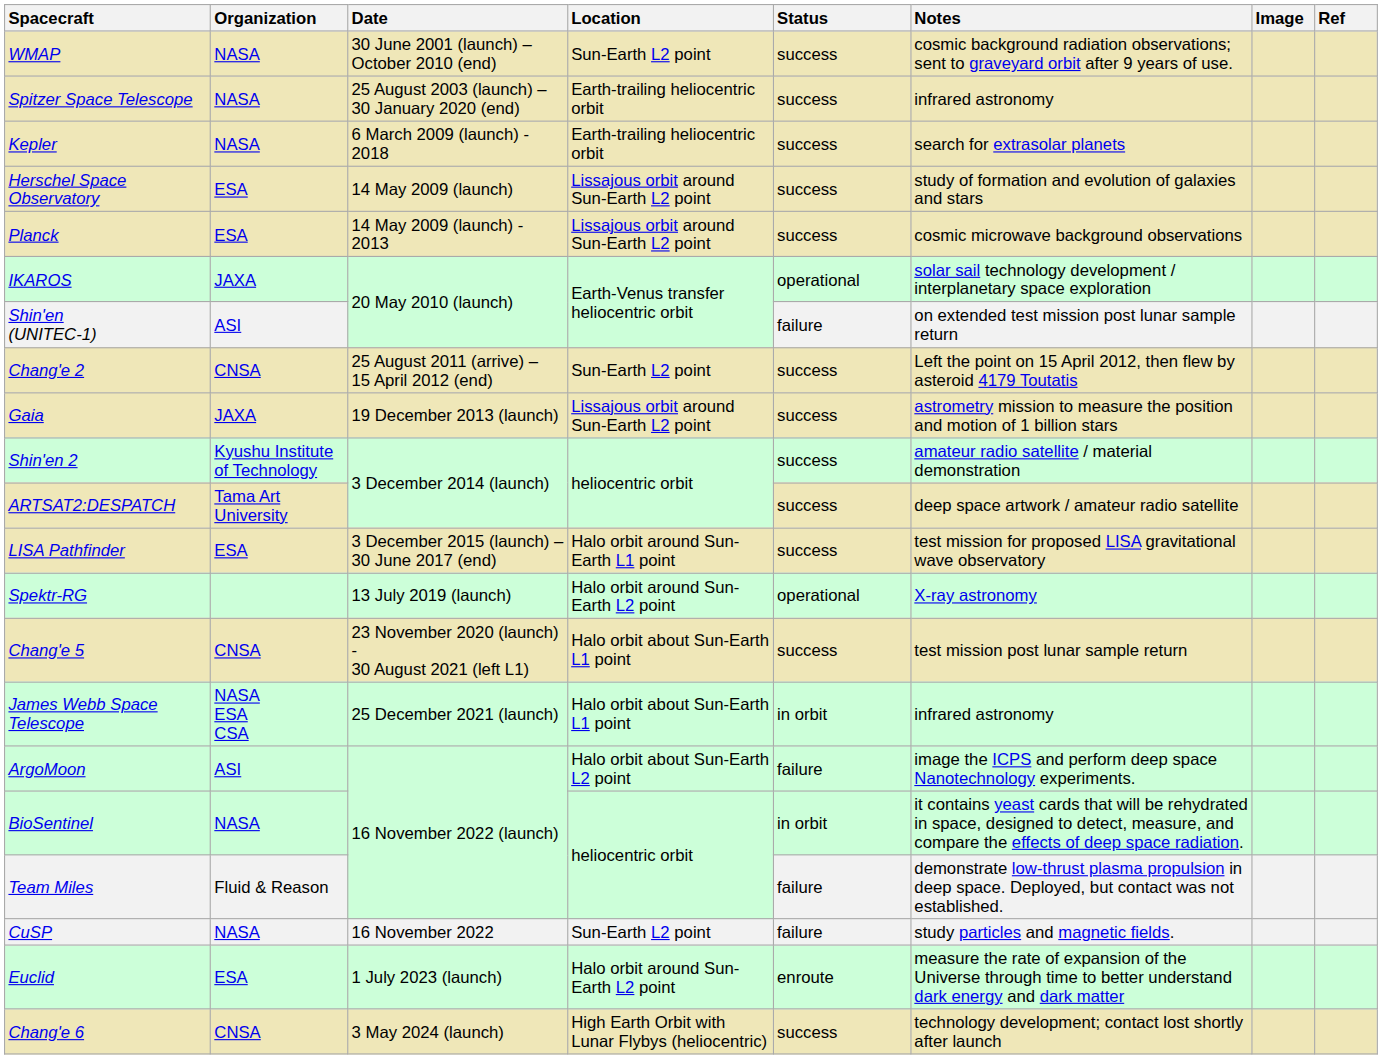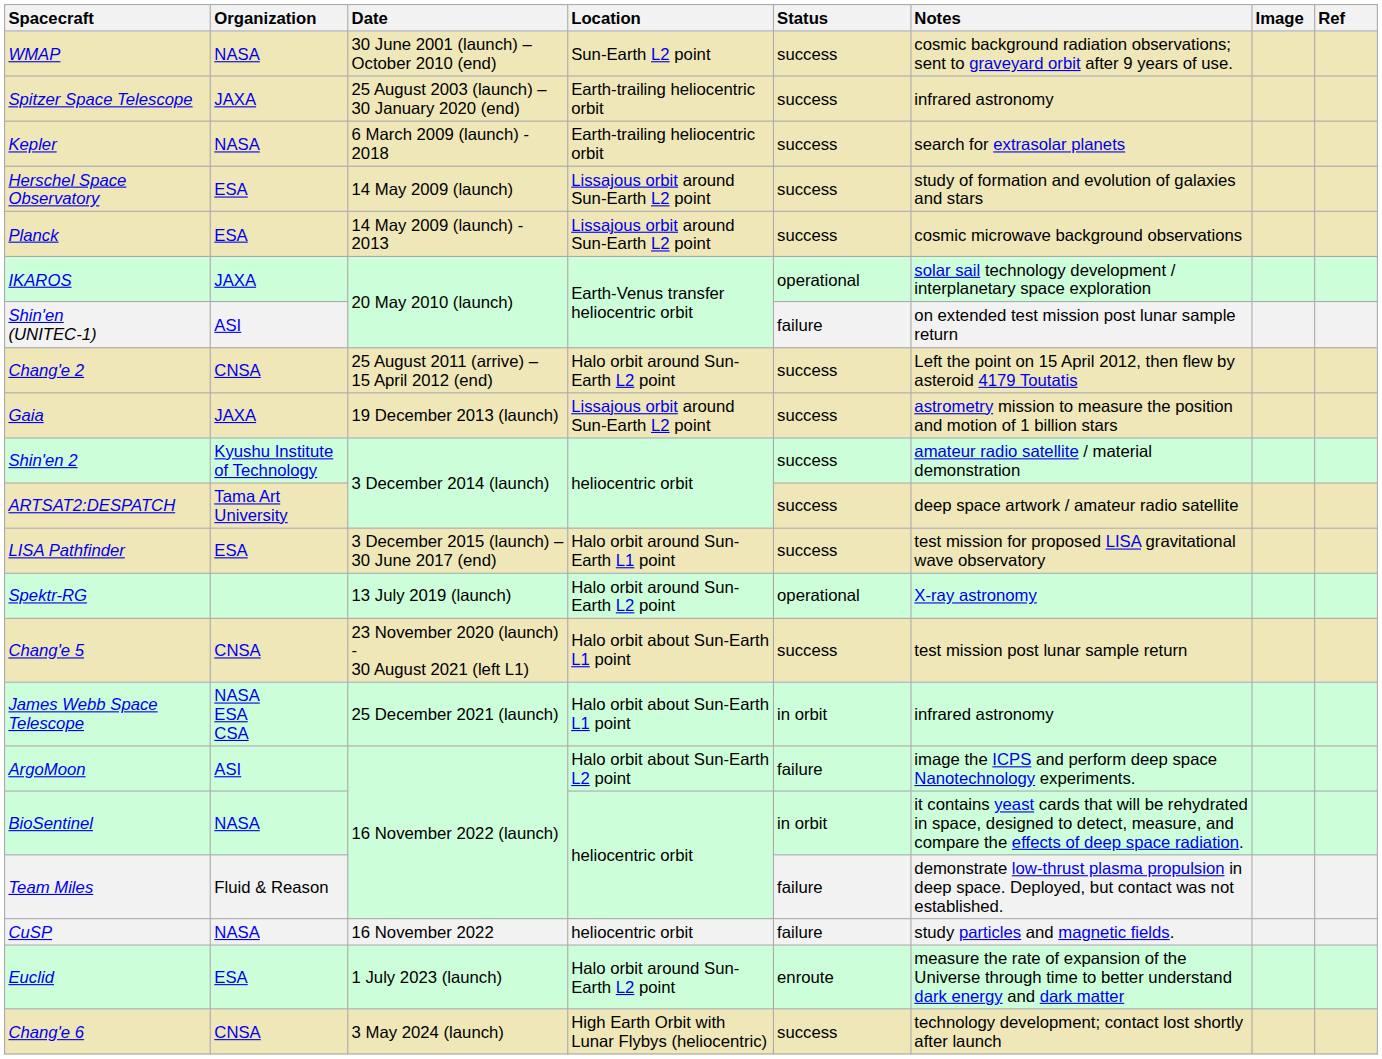 <table class="wikitable sticky-header" style="font-size:95%;">
 <tr>
 <th style="text-align:left">Spacecraft</th>
 <th style="text-align:left">Organization</th>
 <th style="text-align:left">Date</th>
 <th style="text-align:left">Location</th>
 <th style="text-align:left">Status</th>
 <th style="text-align:left">Notes</th>
 <th style="text-align:left">Image</th>
 <th style="text-align:left">Ref</th>
 </tr>
 <tr style="background:#EFE7B8">
 <td style="width:15%;"><em><a href='#'>WMAP</a></em></td>
 <td style="width:10%;"> <a href='#'>NASA</a></td>
 <td style="width:16%;">30 June 2001 (launch) –<br>October 2010 (end)</td>
 <td style="width:15%;">Sun-Earth <a href='#'>L2</a> point</td>
 <td style="width:10%;">success</td>
 <td>cosmic background radiation observations; sent to <a href='#'>graveyard orbit</a> after 9 years of use. </td>
 <td style="width:50px;"></td>
 <td style="width:50px;"></td>
 </tr>
 <tr style="background:#EFE7B8">
 <td><em><a href='#'>Spitzer Space Telescope</a></em></td>
-<td> <a href='#'>NASA</a></td>
+<td> <a href='#'>JAXA</a></td>
 <td>25 August 2003 (launch) –<br>30 January 2020 (end)</td>
 <td>Earth-trailing heliocentric orbit</td>
 <td>success</td>
 <td>infrared astronomy</td>
 <td></td>
 <td></td>
 </tr>
 <tr style="background:#EFE7B8">
 <td><em><a href='#'>Kepler</a></em></td>
 <td> <a href='#'>NASA</a></td>
 <td>6 March 2009 (launch) - 2018</td>
 <td>Earth-trailing heliocentric orbit</td>
 <td>success</td>
 <td>search for <a href='#'>extrasolar planets</a></td>
 <td></td>
 <td> </td>
 </tr>
 <tr style="background:#EFE7B8">
 <td><em><a href='#'>Herschel Space Observatory</a></em></td>
 <td> <a href='#'>ESA</a></td>
 <td>14 May 2009 (launch)</td>
 <td><a href='#'>Lissajous orbit</a> around Sun-Earth <a href='#'>L2</a> point</td>
 <td>success</td>
 <td>study of formation and evolution of galaxies and stars</td>
 <td></td>
 <td></td>
 </tr>
 <tr style="background:#EFE7B8">
 <td><em><a href='#'>Planck</a></em></td>
 <td> <a href='#'>ESA</a></td>
 <td>14 May 2009 (launch) - 2013</td>
 <td><a href='#'>Lissajous orbit</a> around Sun-Earth <a href='#'>L2</a> point</td>
 <td>success</td>
 <td>cosmic microwave background observations</td>
 <td></td>
 <td></td>
 </tr>
 <tr style="background:#CCFFD9">
 <td><em><a href='#'>IKAROS</a></em></td>
 <td> <a href='#'>JAXA</a></td>
 <td rowspan="2">20 May 2010 (launch)</td>
 <td rowspan="2">Earth-Venus transfer heliocentric orbit</td>
 <td>operational</td>
 <td><a href='#'>solar sail</a> technology development / interplanetary space exploration</td>
 <td></td>
 <td> </td>
 </tr>
 <tr style="background:#F2F2F2">
 <td><em><a href='#'>Shin'en</a><br>(UNITEC-1)</em></td>
 <td>  <a href='#'>ASI</a></td>
 <td>failure</td>
 <td>on extended test mission post lunar sample return</td>
 <td></td>
 <td> </td>
 </tr>
 <tr style="background:#EFE7B8">
 <td><em><a href='#'>Chang'e 2</a></em></td>
 <td> <a href='#'>CNSA</a></td>
 <td>25 August 2011 (arrive) –<br>15 April 2012 (end)</td>
-<td>Sun-Earth <a href='#'>L2</a> point</td>
+<td>Halo orbit around Sun-Earth <a href='#'>L2</a> point</td>
 <td>success</td>
 <td>Left the point on 15 April 2012, then flew by asteroid <a href='#'>4179 Toutatis</a></td>
 <td></td>
 <td></td>
 </tr>
 <tr style="background:#EFE7B8">
 <td><em><a href='#'>Gaia</a></em></td>
 <td> <a href='#'>JAXA</a></td>
 <td>19 December 2013 (launch)</td>
 <td><a href='#'>Lissajous orbit</a> around Sun-Earth <a href='#'>L2</a> point</td>
 <td>success</td>
 <td><a href='#'>astrometry</a> mission to measure the position and motion of 1 billion stars</td>
 <td></td>
 <td> </td>
 </tr>
 <tr style="background:#CCFFD9">
 <td><em><a href='#'>Shin'en 2</a></em></td>
 <td> <a href='#'>Kyushu Institute of Technology</a></td>
 <td rowspan="2">3 December 2014 (launch)</td>
 <td rowspan="2">heliocentric orbit</td>
 <td>success</td>
 <td><a href='#'>amateur radio satellite</a> / material demonstration</td>
 <td></td>
 <td></td>
 </tr>
 <tr style="background:#EFE7B8">
 <td><em><a href='#'>ARTSAT2:DESPATCH</a></em></td>
 <td> <a href='#'>Tama Art University</a></td>
 <td>success</td>
 <td>deep space artwork / amateur radio satellite</td>
 <td></td>
 <td></td>
 </tr>
 <tr style="background:#EFE7B8">
 <td><em><a href='#'>LISA Pathfinder</a></em></td>
 <td> <a href='#'>ESA</a></td>
 <td>3 December 2015 (launch) –<br>30 June 2017 (end)</td>
 <td>Halo orbit around Sun-Earth <a href='#'>L1</a> point</td>
 <td>success</td>
 <td>test mission for proposed <a href='#'>LISA</a> gravitational wave observatory</td>
 <td></td>
 <td> </td>
 </tr>
 <tr style="background:#CCFFD9">
 <td><em><a href='#'>Spektr-RG</a></em></td>
 <td> </td>
 <td>13 July 2019 (launch)</td>
 <td>Halo orbit around Sun-Earth <a href='#'>L2</a> point</td>
 <td>operational</td>
 <td><a href='#'>X-ray astronomy</a></td>
 <td></td>
 <td></td>
 </tr>
 <tr style="background:#EFE7B8">
 <td><em><a href='#'>Chang'e 5</a></em></td>
 <td> <a href='#'>CNSA</a></td>
 <td>23 November 2020 (launch) -<br>30 August 2021 (left L1)</td>
 <td>Halo orbit about Sun-Earth <a href='#'>L1</a> point</td>
 <td>success</td>
 <td>test mission post lunar sample return</td>
 <td></td>
 <td></td>
 </tr>
 <tr style="background:#CCFFD9">
 <td><em><a href='#'>James Webb Space Telescope</a></em></td>
 <td> <a href='#'>NASA</a> <br> <a href='#'>ESA</a><br> <a href='#'>CSA</a></td>
 <td>25 December 2021 (launch)</td>
 <td>Halo orbit about Sun-Earth <a href='#'>L1</a> point</td>
 <td>in orbit</td>
 <td>infrared astronomy</td>
 <td></td>
 <td></td>
 </tr>
 <tr style="background:#CCFFD9">
 <td><em><a href='#'>ArgoMoon</a></em></td>
 <td>  <a href='#'>ASI</a></td>
 <td rowspan="3">16 November 2022 (launch)</td>
 <td>Halo orbit about Sun-Earth <a href='#'>L2</a> point</td>
 <td>failure</td>
 <td>image the <a href='#'>ICPS</a> and perform deep space <a href='#'>Nanotechnology</a> experiments.</td>
 <td></td>
 <td></td>
 </tr>
 <tr style="background:#CCFFD9">
 <td><em><a href='#'>BioSentinel</a></em></td>
 <td> <a href='#'>NASA</a></td>
 <td rowspan="2">heliocentric orbit</td>
 <td>in orbit</td>
 <td>it contains <a href='#'>yeast</a> cards that will be rehydrated in space, designed to detect, measure, and compare the <a href='#'>effects of deep space radiation</a>.</td>
 <td></td>
 <td></td>
 </tr>
 <tr style="background:#F2F2F2">
 <td><em><a href='#'>Team Miles</a></em></td>
 <td> Fluid & Reason</td>
 <td>failure</td>
 <td>demonstrate <a href='#'>low-thrust plasma propulsion</a> in deep space. Deployed, but contact was not established.</td>
 <td></td>
 <td></td>
 </tr>
 <tr style="background:#F2F2F2">
 <td><em><a href='#'>CuSP</a></em></td>
 <td> <a href='#'>NASA</a></td>
 <td>16 November 2022</td>
-<td style="width:15%;">Sun-Earth <a href='#'>L2</a> point</td>
+<td>heliocentric orbit</td>
 <td>failure</td>
 <td>study <a href='#'>particles</a> and <a href='#'>magnetic fields</a>.</td>
 <td></td>
 <td></td>
 </tr>
 <tr style="background:#CCFFD9">
 <td><em><a href='#'>Euclid</a></em></td>
 <td> <a href='#'>ESA</a></td>
 <td>1 July 2023 (launch)</td>
 <td>Halo orbit around Sun-Earth <a href='#'>L2</a> point</td>
 <td>enroute</td>
 <td>measure the rate of expansion of the Universe through time to better understand <a href='#'>dark energy</a> and <a href='#'>dark matter</a></td>
 <td></td>
 <td></td>
 </tr>
 <tr style="background:#EFE7B8">
 <td><em><a href='#'>Chang'e 6</a></em></td>
 <td> <a href='#'>CNSA</a></td>
 <td>3 May 2024 (launch)</td>
 <td>High Earth Orbit with Lunar Flybys (heliocentric)</td>
 <td>success</td>
 <td>technology development; contact lost shortly after launch</td>
 <td></td>
 <td><br><br></td>
 </tr>
 </table>
